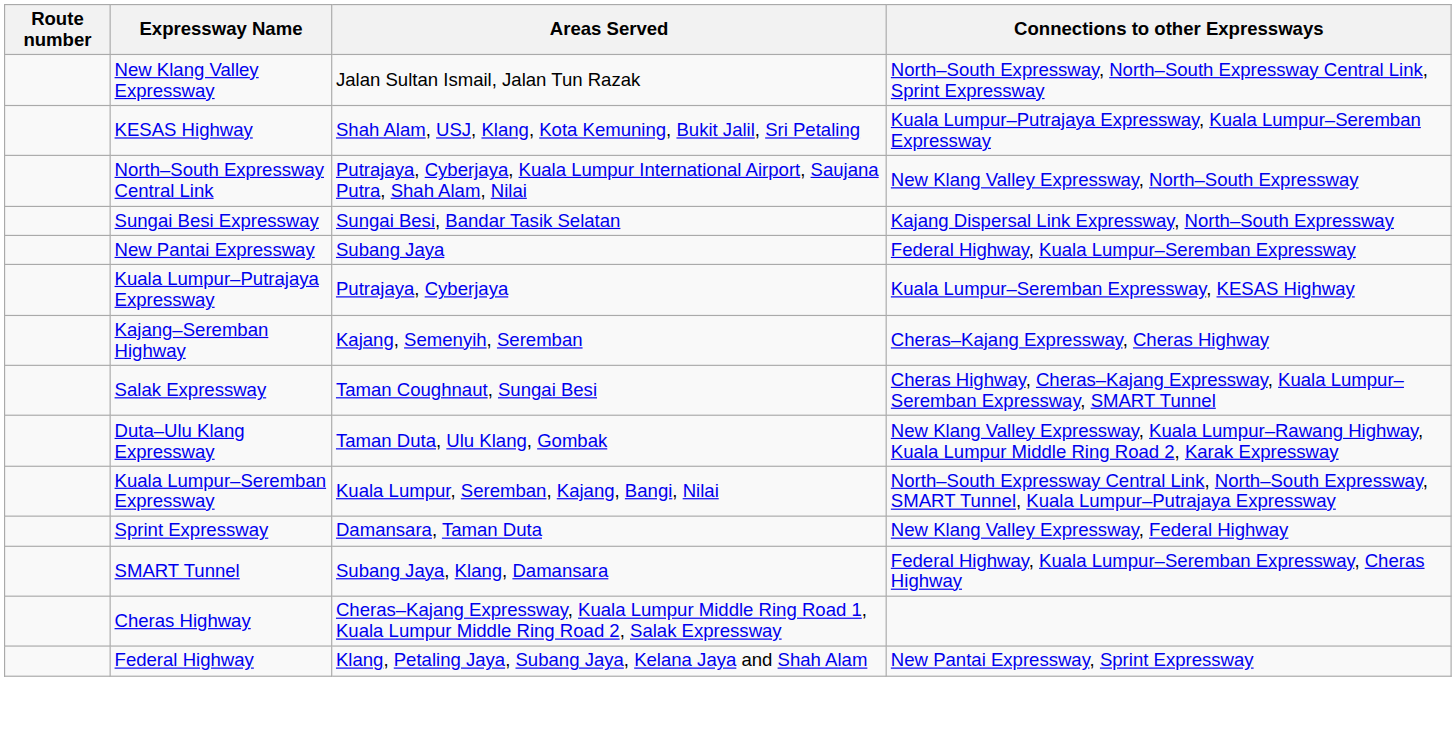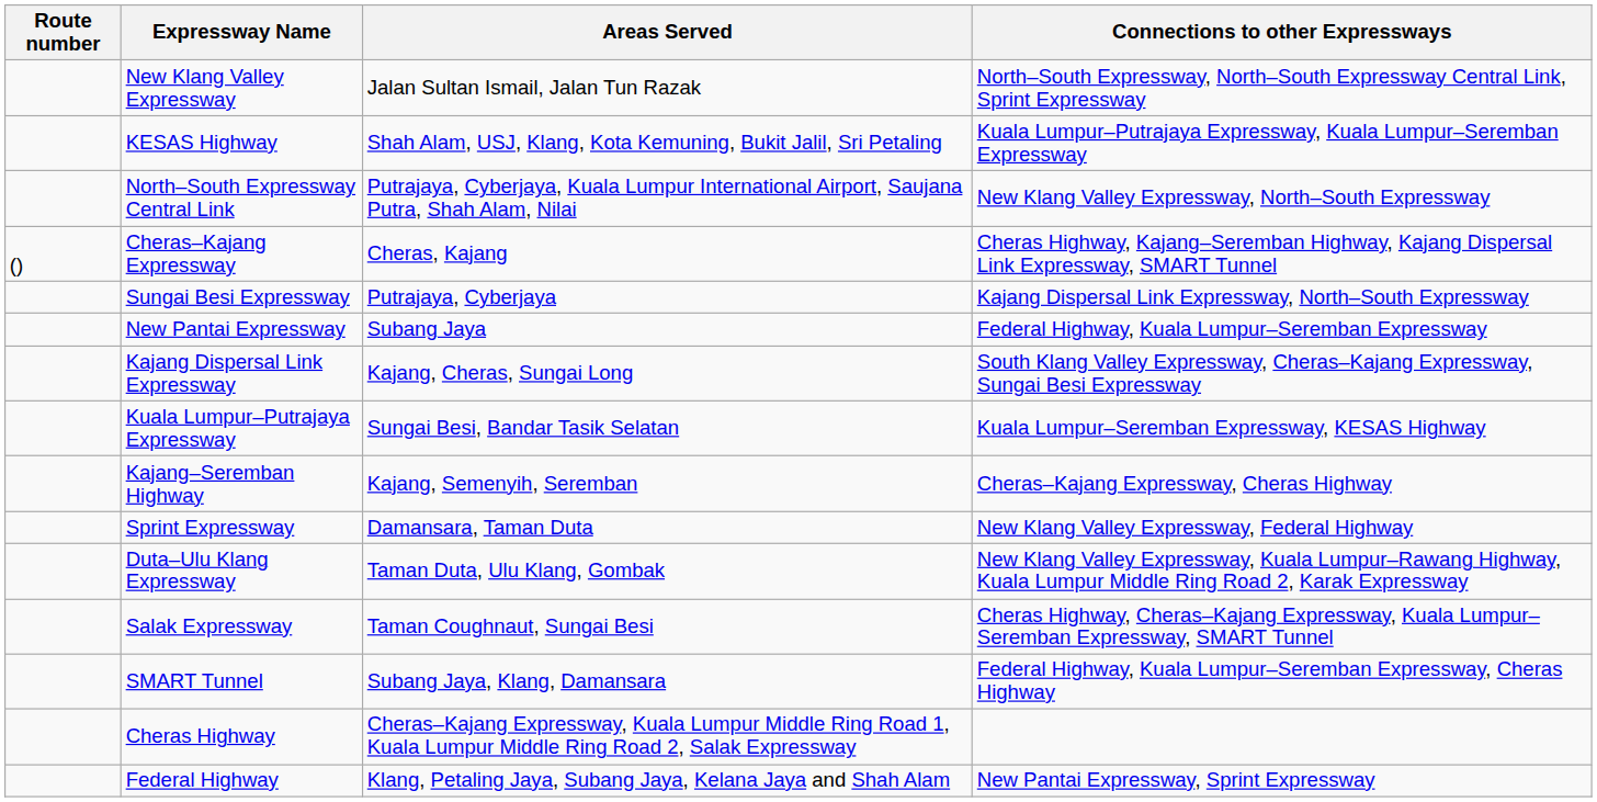 <table class="wikitable">
 <tr>
 <th>Route number</th>
 <th>Expressway Name</th>
 <th>Areas Served</th>
 <th>Connections to other Expressways</th>
 </tr>
 <tr>
 <td></td>
 <td><a href='#'>New Klang Valley Expressway</a></td>
 <td>Jalan Sultan Ismail, Jalan Tun Razak</td>
 <td><a href='#'>North–South Expressway</a>, <a href='#'>North–South Expressway Central Link</a>, <a href='#'>Sprint Expressway</a></td>
 </tr>
 <tr>
 <td></td>
 <td><a href='#'>KESAS Highway</a></td>
 <td><a href='#'>Shah Alam</a>, <a href='#'>USJ</a>, <a href='#'>Klang</a>, <a href='#'>Kota Kemuning</a>, <a href='#'>Bukit Jalil</a>, <a href='#'>Sri Petaling</a></td>
 <td><a href='#'>Kuala Lumpur–Putrajaya Expressway</a>, <a href='#'>Kuala Lumpur–Seremban Expressway</a></td>
 </tr>
 <tr>
 <td></td>
 <td><a href='#'>North–South Expressway Central Link</a></td>
 <td><a href='#'>Putrajaya</a>, <a href='#'>Cyberjaya</a>, <a href='#'>Kuala Lumpur International Airport</a>, <a href='#'>Saujana Putra</a>, <a href='#'>Shah Alam</a>, <a href='#'>Nilai</a></td>
 <td><a href='#'>New Klang Valley Expressway</a>, <a href='#'>North–South Expressway</a></td>
 </tr>
 <tr>
+<td><br>()</td>
+<td><a href='#'>Cheras–Kajang Expressway</a></td>
+<td><a href='#'>Cheras</a>, <a href='#'>Kajang</a></td>
+<td><a href='#'>Cheras Highway</a>, <a href='#'>Kajang–Seremban Highway</a>, <a href='#'>Kajang Dispersal Link Expressway</a>, <a href='#'>SMART Tunnel</a></td>
+</tr>
+<tr>
 <td></td>
 <td><a href='#'>Sungai Besi Expressway</a></td>
-<td><a href='#'>Sungai Besi</a>, <a href='#'>Bandar Tasik Selatan</a></td>
+<td><a href='#'>Putrajaya</a>, <a href='#'>Cyberjaya</a></td>
 <td><a href='#'>Kajang Dispersal Link Expressway</a>, <a href='#'>North–South Expressway</a></td>
 </tr>
 <tr>
 <td></td>
 <td><a href='#'>New Pantai Expressway</a></td>
 <td><a href='#'>Subang Jaya</a></td>
 <td><a href='#'>Federal Highway</a>, <a href='#'>Kuala Lumpur–Seremban Expressway</a></td>
 </tr>
 <tr>
 <td></td>
+<td><a href='#'>Kajang Dispersal Link Expressway</a></td>
+<td><a href='#'>Kajang</a>, <a href='#'>Cheras</a>, <a href='#'>Sungai Long</a></td>
+<td><a href='#'>South Klang Valley Expressway</a>, <a href='#'>Cheras–Kajang Expressway</a>, <a href='#'>Sungai Besi Expressway</a></td>
+</tr>
+<tr>
+<td></td>
 <td><a href='#'>Kuala Lumpur–Putrajaya Expressway</a></td>
-<td><a href='#'>Putrajaya</a>, <a href='#'>Cyberjaya</a></td>
+<td><a href='#'>Sungai Besi</a>, <a href='#'>Bandar Tasik Selatan</a></td>
 <td><a href='#'>Kuala Lumpur–Seremban Expressway</a>, <a href='#'>KESAS Highway</a></td>
 </tr>
 <tr>
 <td></td>
 <td><a href='#'>Kajang–Seremban Highway</a></td>
 <td><a href='#'>Kajang</a>, <a href='#'>Semenyih</a>, <a href='#'>Seremban</a></td>
 <td><a href='#'>Cheras–Kajang Expressway</a>, <a href='#'>Cheras Highway</a></td>
 </tr>
 <tr>
 <td></td>
-<td><a href='#'>Salak Expressway</a></td>
-<td><a href='#'>Taman Coughnaut</a>, <a href='#'>Sungai Besi</a></td>
-<td><a href='#'>Cheras Highway</a>, <a href='#'>Cheras–Kajang Expressway</a>, <a href='#'>Kuala Lumpur–Seremban Expressway</a>, <a href='#'>SMART Tunnel</a></td>
+<td><a href='#'>Sprint Expressway</a></td>
+<td><a href='#'>Damansara</a>, <a href='#'>Taman Duta</a></td>
+<td><a href='#'>New Klang Valley Expressway</a>, <a href='#'>Federal Highway</a></td>
 </tr>
 <tr>
 <td></td>
 <td><a href='#'>Duta–Ulu Klang Expressway</a></td>
 <td><a href='#'>Taman Duta</a>, <a href='#'>Ulu Klang</a>, <a href='#'>Gombak</a></td>
 <td><a href='#'>New Klang Valley Expressway</a>, <a href='#'>Kuala Lumpur–Rawang Highway</a>, <a href='#'>Kuala Lumpur Middle Ring Road 2</a>, <a href='#'>Karak Expressway</a></td>
 </tr>
 <tr>
 <td></td>
-<td><a href='#'>Kuala Lumpur–Seremban Expressway</a></td>
-<td><a href='#'>Kuala Lumpur</a>, <a href='#'>Seremban</a>, <a href='#'>Kajang</a>, <a href='#'>Bangi</a>, <a href='#'>Nilai</a></td>
-<td><a href='#'>North–South Expressway Central Link</a>, <a href='#'>North–South Expressway</a>, <a href='#'>SMART Tunnel</a>, <a href='#'>Kuala Lumpur–Putrajaya Expressway</a></td>
-</tr>
-<tr>
-<td></td>
-<td><a href='#'>Sprint Expressway</a></td>
-<td><a href='#'>Damansara</a>, <a href='#'>Taman Duta</a></td>
-<td><a href='#'>New Klang Valley Expressway</a>, <a href='#'>Federal Highway</a></td>
+<td><a href='#'>Salak Expressway</a></td>
+<td><a href='#'>Taman Coughnaut</a>, <a href='#'>Sungai Besi</a></td>
+<td><a href='#'>Cheras Highway</a>, <a href='#'>Cheras–Kajang Expressway</a>, <a href='#'>Kuala Lumpur–Seremban Expressway</a>, <a href='#'>SMART Tunnel</a></td>
 </tr>
 <tr>
 <td></td>
 <td><a href='#'>SMART Tunnel</a></td>
 <td><a href='#'>Subang Jaya</a>, <a href='#'>Klang</a>, <a href='#'>Damansara</a></td>
 <td><a href='#'>Federal Highway</a>, <a href='#'>Kuala Lumpur–Seremban Expressway</a>, <a href='#'>Cheras Highway</a></td>
 </tr>
 <tr>
 <td></td>
 <td><a href='#'>Cheras Highway</a></td>
 <td><a href='#'>Cheras–Kajang Expressway</a>, <a href='#'>Kuala Lumpur Middle Ring Road 1</a>, <a href='#'>Kuala Lumpur Middle Ring Road 2</a>, <a href='#'>Salak Expressway</a></td>
 </tr>
 <tr>
 <td></td>
 <td><a href='#'>Federal Highway</a></td>
 <td><a href='#'>Klang</a>, <a href='#'>Petaling Jaya</a>, <a href='#'>Subang Jaya</a>, <a href='#'>Kelana Jaya</a> and <a href='#'>Shah Alam</a></td>
 <td><a href='#'>New Pantai Expressway</a>, <a href='#'>Sprint Expressway</a></td>
 </tr>
 </table>
